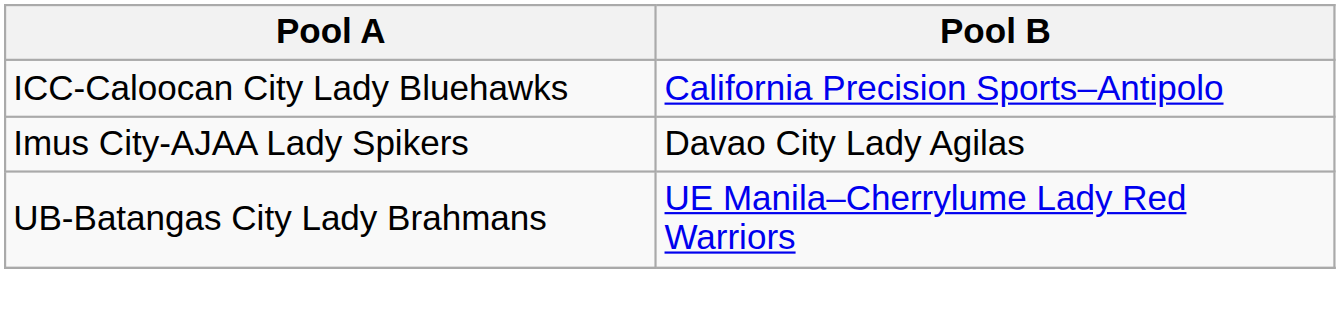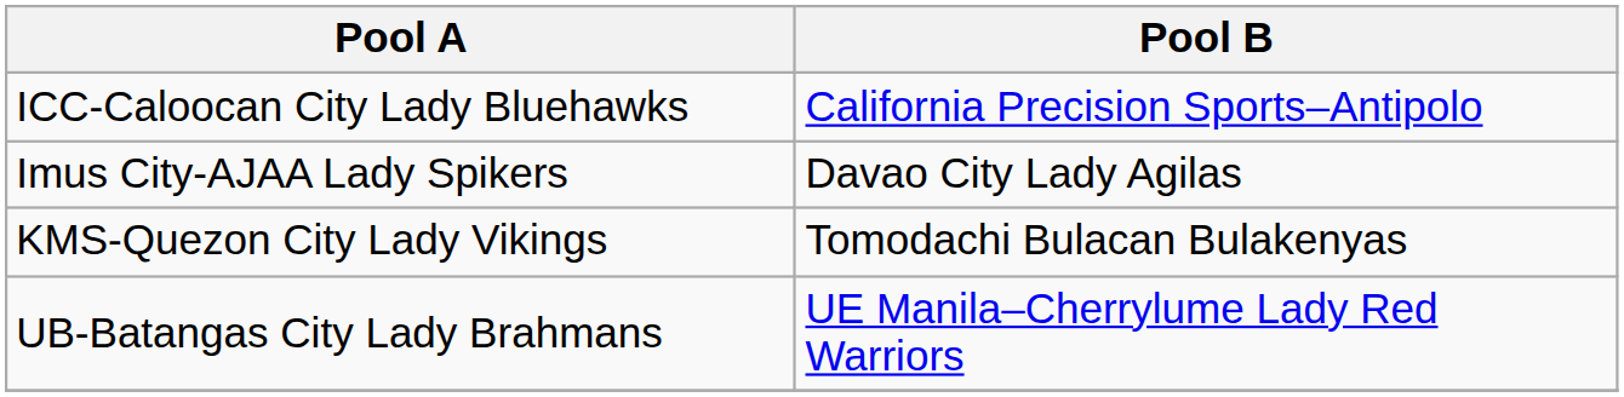 <table class="wikitable">
 <tr>
 <th width=49%>Pool A</th>
 <th width=51%>Pool B</th>
 </tr>
 <tr>
 <td>ICC-Caloocan City Lady Bluehawks</td>
 <td><a href='#'>California Precision Sports–Antipolo</a></td>
 </tr>
 <tr>
 <td>Imus City-AJAA Lady Spikers</td>
 <td>Davao City Lady Agilas</td>
 </tr>
 <tr>
+<td>KMS-Quezon City Lady Vikings</td>
+<td>Tomodachi Bulacan Bulakenyas</td>
+</tr>
+<tr>
 <td>UB-Batangas City Lady Brahmans</td>
 <td><a href='#'>UE Manila–Cherrylume Lady Red Warriors</a></td>
 </tr>
 <tr>
 </tr>
 </table>
